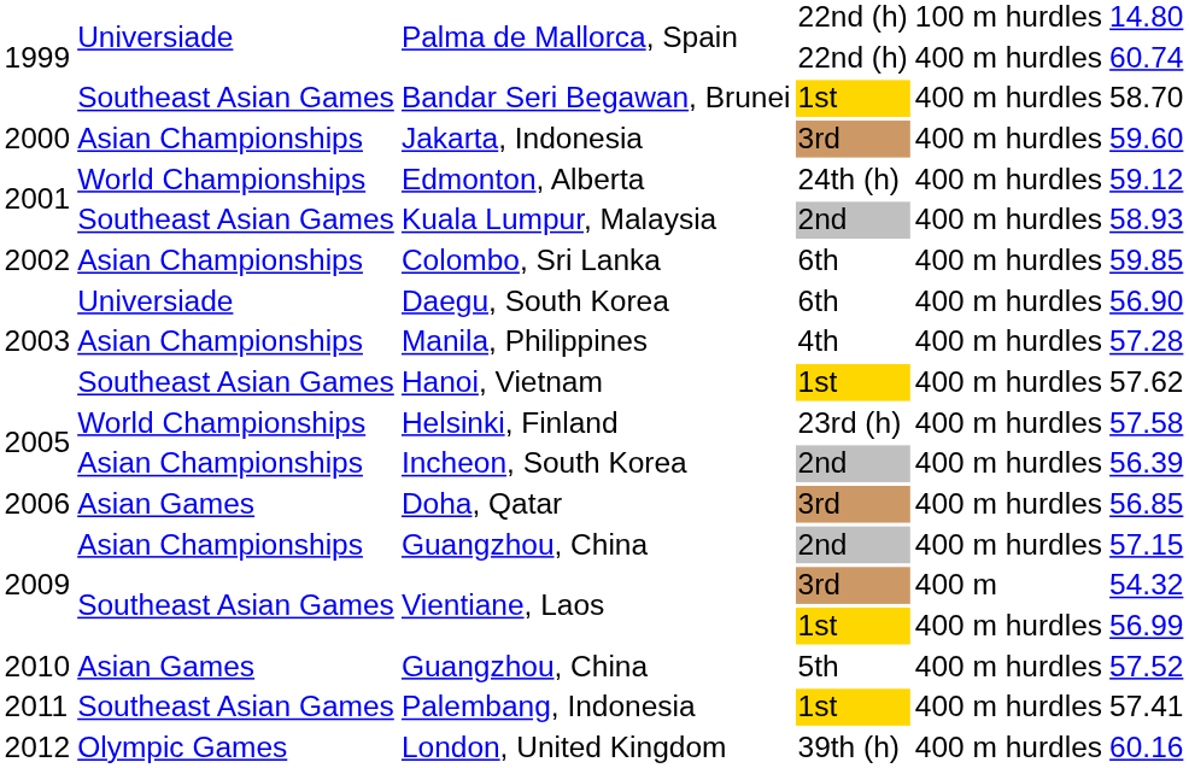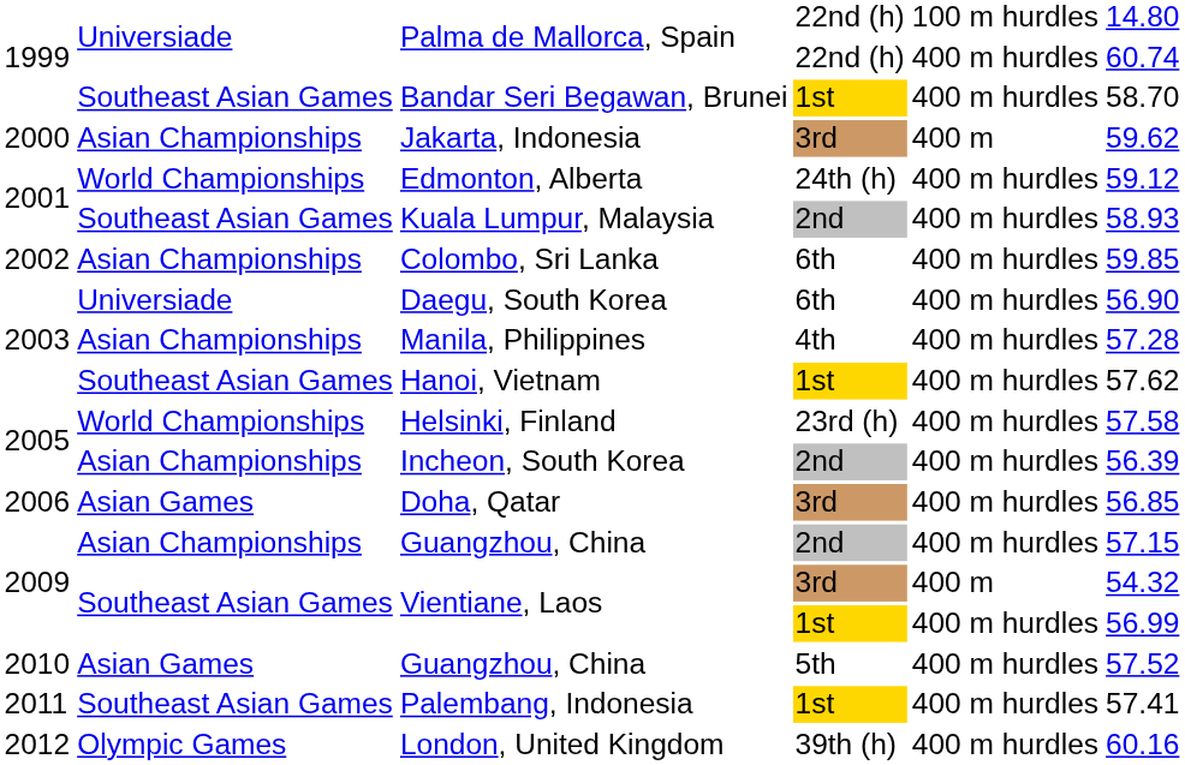 <table>
 <tr>
 <td rowspan=3>1999</td>
 <td rowspan=2><a href='#'>Universiade</a></td>
 <td rowspan=2><a href='#'>Palma de Mallorca</a>, Spain</td>
 <td>22nd (h)</td>
 <td>100 m hurdles</td>
 <td><a href='#'>14.80</a></td>
 </tr>
 <tr>
 <td>22nd (h)</td>
 <td>400 m hurdles</td>
 <td><a href='#'>60.74</a></td>
 </tr>
 <tr>
 <td><a href='#'>Southeast Asian Games</a></td>
 <td><a href='#'>Bandar Seri Begawan</a>, Brunei</td>
 <td bgcolor=gold>1st</td>
 <td>400 m hurdles</td>
 <td>58.70</td>
 </tr>
 <tr>
 <td>2000</td>
 <td><a href='#'>Asian Championships</a></td>
 <td><a href='#'>Jakarta</a>, Indonesia</td>
 <td bgcolor="cc9966">3rd</td>
-<td>400 m hurdles</td>
-<td><a href='#'>59.60</a></td>
+<td>400 m</td>
+<td><a href='#'>59.62</a></td>
 </tr>
 <tr>
 <td rowspan=2>2001</td>
 <td><a href='#'>World Championships</a></td>
 <td><a href='#'>Edmonton</a>, Alberta</td>
 <td>24th (h)</td>
 <td>400 m hurdles</td>
 <td><a href='#'>59.12</a></td>
 </tr>
 <tr>
 <td><a href='#'>Southeast Asian Games</a></td>
 <td><a href='#'>Kuala Lumpur</a>, Malaysia</td>
 <td bgcolor=silver>2nd</td>
 <td>400 m hurdles</td>
 <td><a href='#'>58.93</a></td>
 </tr>
 <tr>
 <td>2002</td>
 <td><a href='#'>Asian Championships</a></td>
 <td><a href='#'>Colombo</a>, Sri Lanka</td>
 <td>6th</td>
 <td>400 m hurdles</td>
 <td><a href='#'>59.85</a></td>
 </tr>
 <tr>
 <td rowspan=3>2003</td>
 <td><a href='#'>Universiade</a></td>
 <td><a href='#'>Daegu</a>, South Korea</td>
 <td>6th</td>
 <td>400 m hurdles</td>
 <td><a href='#'>56.90</a></td>
 </tr>
 <tr>
 <td><a href='#'>Asian Championships</a></td>
 <td><a href='#'>Manila</a>, Philippines</td>
 <td>4th</td>
 <td>400 m hurdles</td>
 <td><a href='#'>57.28</a></td>
 </tr>
 <tr>
 <td><a href='#'>Southeast Asian Games</a></td>
 <td><a href='#'>Hanoi</a>, Vietnam</td>
 <td bgcolor="gold">1st</td>
 <td>400 m hurdles</td>
 <td>57.62</td>
 </tr>
 <tr>
 <td rowspan=2>2005</td>
 <td><a href='#'>World Championships</a></td>
 <td><a href='#'>Helsinki</a>, Finland</td>
 <td>23rd (h)</td>
 <td>400 m hurdles</td>
 <td><a href='#'>57.58</a></td>
 </tr>
 <tr>
 <td><a href='#'>Asian Championships</a></td>
 <td><a href='#'>Incheon</a>, South Korea</td>
 <td bgcolor="silver">2nd</td>
 <td>400 m hurdles</td>
 <td><a href='#'>56.39</a></td>
 </tr>
 <tr>
 <td>2006</td>
 <td><a href='#'>Asian Games</a></td>
 <td><a href='#'>Doha</a>, Qatar</td>
 <td bgcolor="cc9966">3rd</td>
 <td>400 m hurdles</td>
 <td><a href='#'>56.85</a></td>
 </tr>
 <tr>
 <td rowspan=3>2009</td>
 <td><a href='#'>Asian Championships</a></td>
 <td><a href='#'>Guangzhou</a>, China</td>
 <td bgcolor="silver">2nd</td>
 <td>400 m hurdles</td>
 <td><a href='#'>57.15</a></td>
 </tr>
 <tr>
 <td rowspan=2><a href='#'>Southeast Asian Games</a></td>
 <td rowspan=2><a href='#'>Vientiane</a>, Laos</td>
 <td bgcolor="cc9966">3rd</td>
 <td>400 m</td>
 <td><a href='#'>54.32</a></td>
 </tr>
 <tr>
 <td bgcolor="gold">1st</td>
 <td>400 m hurdles</td>
 <td><a href='#'>56.99</a></td>
 </tr>
 <tr>
 <td>2010</td>
 <td><a href='#'>Asian Games</a></td>
 <td><a href='#'>Guangzhou</a>, China</td>
 <td>5th</td>
 <td>400 m hurdles</td>
 <td><a href='#'>57.52</a></td>
 </tr>
 <tr>
 <td>2011</td>
 <td><a href='#'>Southeast Asian Games</a></td>
 <td><a href='#'>Palembang</a>, Indonesia</td>
 <td bgcolor="gold">1st</td>
 <td>400 m hurdles</td>
 <td>57.41</td>
 </tr>
 <tr>
 <td>2012</td>
 <td><a href='#'>Olympic Games</a></td>
 <td><a href='#'>London</a>, United Kingdom</td>
 <td>39th (h)</td>
 <td>400 m hurdles</td>
 <td><a href='#'>60.16</a></td>
 </tr>
 </table>
